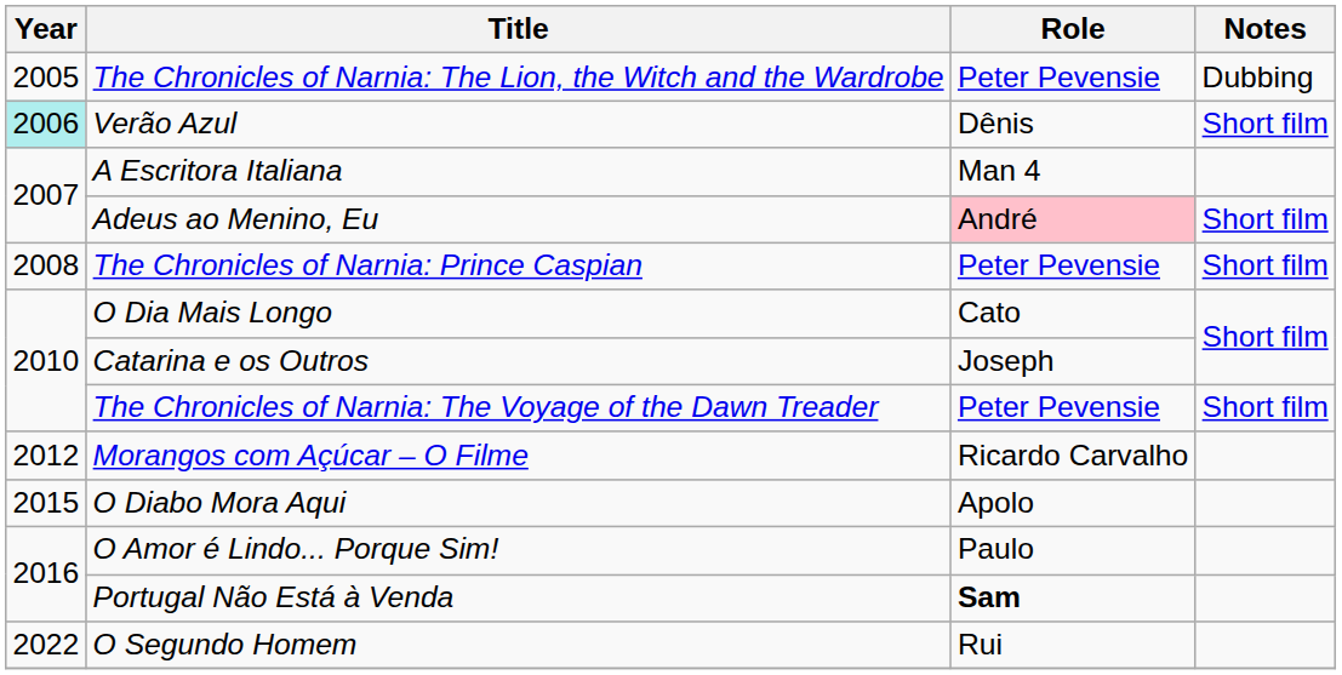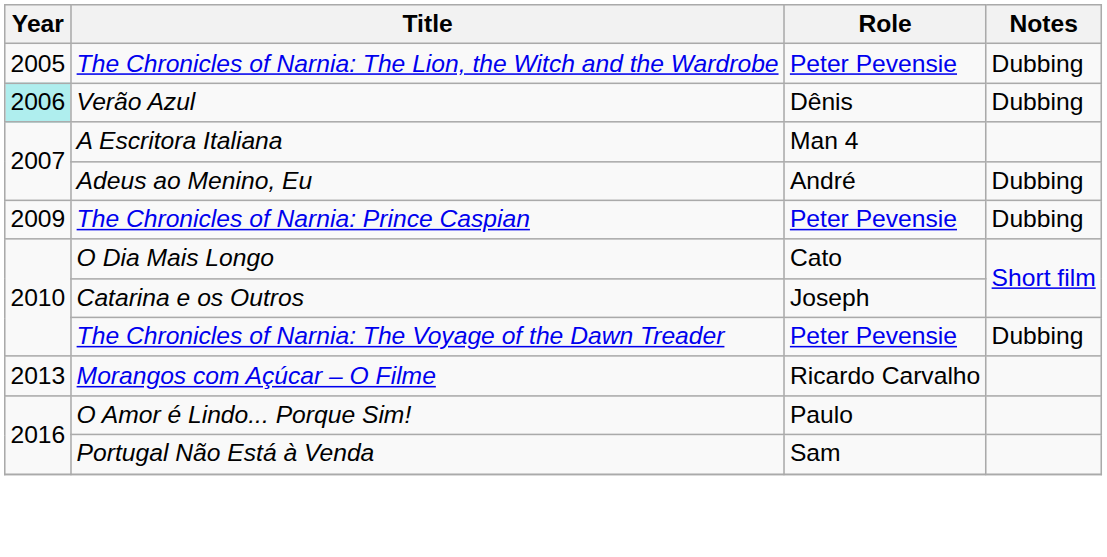 <table class="wikitable">
 <tr>
 <th>Year</th>
 <th>Title</th>
 <th>Role</th>
 <th>Notes</th>
 </tr>
 <tr>
 <td>2005</td>
 <td><em><a href='#'>The Chronicles of Narnia: The Lion, the Witch and the Wardrobe</a></em></td>
 <td><a href='#'>Peter Pevensie</a></td>
 <td>Dubbing</td>
 </tr>
 <tr>
 <td style="background: paleturquoise;">2006</td>
 <td><em>Verão Azul</em></td>
 <td>Dênis</td>
-<td><a href='#'>Short film</a></td>
+<td>Dubbing</td>
 </tr>
 <tr>
 <td rowspan="2">2007</td>
 <td><em>A Escritora Italiana</em></td>
 <td>Man 4</td>
 <td></td>
 </tr>
 <tr>
 <td><em>Adeus ao Menino, Eu</em></td>
-<td style="background: pink;">André</td>
-<td><a href='#'>Short film</a></td>
+<td>André</td>
+<td>Dubbing</td>
 </tr>
 <tr>
-<td>2008</td>
+<td>2009</td>
 <td><em><a href='#'>The Chronicles of Narnia: Prince Caspian</a></em></td>
 <td><a href='#'>Peter Pevensie</a></td>
-<td><a href='#'>Short film</a></td>
+<td>Dubbing</td>
 </tr>
 <tr>
 <td rowspan="3">2010</td>
 <td><em>O Dia Mais Longo</em></td>
 <td>Cato</td>
 <td rowspan="2"><a href='#'>Short film</a></td>
 </tr>
 <tr>
 <td><em>Catarina e os Outros</em></td>
 <td>Joseph</td>
 </tr>
 <tr>
 <td><em><a href='#'>The Chronicles of Narnia: The Voyage of the Dawn Treader</a></em></td>
 <td><a href='#'>Peter Pevensie</a></td>
-<td><a href='#'>Short film</a></td>
+<td>Dubbing</td>
 </tr>
 <tr>
-<td>2012</td>
+<td>2013</td>
 <td><em><a href='#'>Morangos com Açúcar – O Filme</a></em></td>
 <td>Ricardo Carvalho</td>
-<td></td>
-</tr>
-<tr>
-<td>2015</td>
-<td><em>O Diabo Mora Aqui</em></td>
-<td>Apolo</td>
 <td></td>
 </tr>
 <tr>
 <td rowspan="2">2016</td>
 <td><em>O Amor é Lindo... Porque Sim!</em></td>
 <td>Paulo</td>
 <td></td>
 </tr>
 <tr>
 <td><em>Portugal Não Está à Venda</em></td>
-<td><strong>Sam</strong></td>
-<td></td>
-</tr>
-<tr>
-<td>2022</td>
-<td><em>O Segundo Homem</em></td>
-<td>Rui</td>
+<td>Sam</td>
 <td></td>
 </tr>
 <tr>
 </tr>
 </table>
